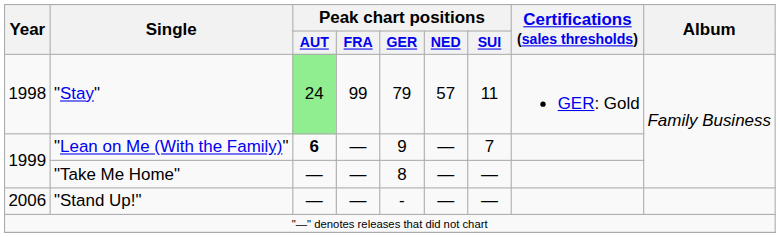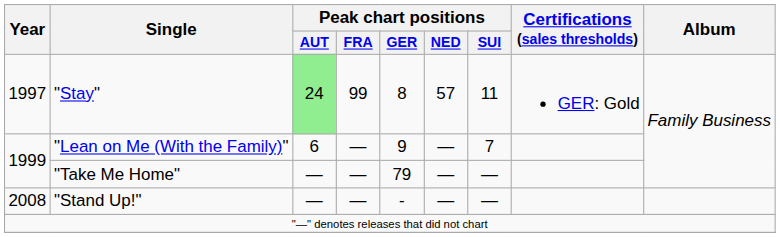 <table class="wikitable" style="text-align:center;">
 <tr>
 <th rowspan="2">Year</th>
 <th rowspan="2">Single</th>
 <th colspan="5">Peak chart positions</th>
 <th rowspan="2"><a href='#'>Certifications</a><br><small>(<a href='#'>sales thresholds</a>)</small></th>
 <th rowspan="2">Album</th>
 </tr>
 <tr style="font-size:smaller;">
 <th width="35"><a href='#'>AUT</a><br></th>
 <th width="35"><a href='#'>FRA</a><br></th>
 <th width="35"><a href='#'>GER</a><br></th>
 <th width="35"><a href='#'>NED</a><br></th>
 <th width="35"><a href='#'>SUI</a><br></th>
 </tr>
 <tr>
-<td>1998</td>
+<td>1997</td>
 <td align="left">"<a href='#'>Stay</a>"</td>
 <td style="background: lightgreen;">24</td>
 <td>99</td>
-<td>79</td>
+<td>8</td>
 <td>57</td>
 <td>11</td>
 <td><br><ul><li><a href='#'>GER</a>: Gold</li></ul></td>
 <td align="left" rowspan="3"><em>Family Business</em></td>
 </tr>
 <tr>
 <td rowspan="2">1999</td>
 <td align="left">"<a href='#'>Lean on Me (With the Family)</a>"</td>
-<td><strong>6</strong></td>
+<td>6</td>
 <td>—</td>
 <td>9</td>
 <td>—</td>
 <td>7</td>
 <td></td>
 </tr>
 <tr>
 <td align="left">"Take Me Home"</td>
 <td>—</td>
 <td>—</td>
-<td>8</td>
+<td>79</td>
 <td>—</td>
 <td>—</td>
 <td></td>
 </tr>
 <tr>
-<td rowspan="1">2006</td>
+<td rowspan="1">2008</td>
 <td align="left">"Stand Up!"</td>
 <td>—</td>
 <td>—</td>
 <td>-</td>
 <td>—</td>
 <td>—</td>
 <td></td>
 </tr>
 <tr>
 <td colspan="9" style="font-size:8pt">"—" denotes releases that did not chart</td>
 </tr>
 <tr>
 </tr>
 </table>
